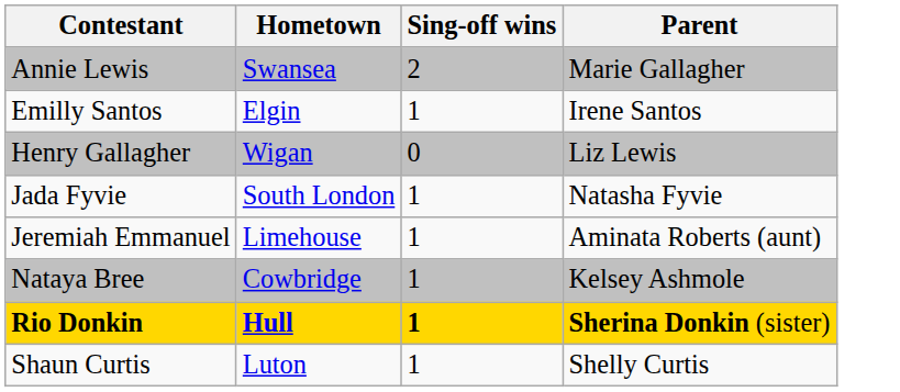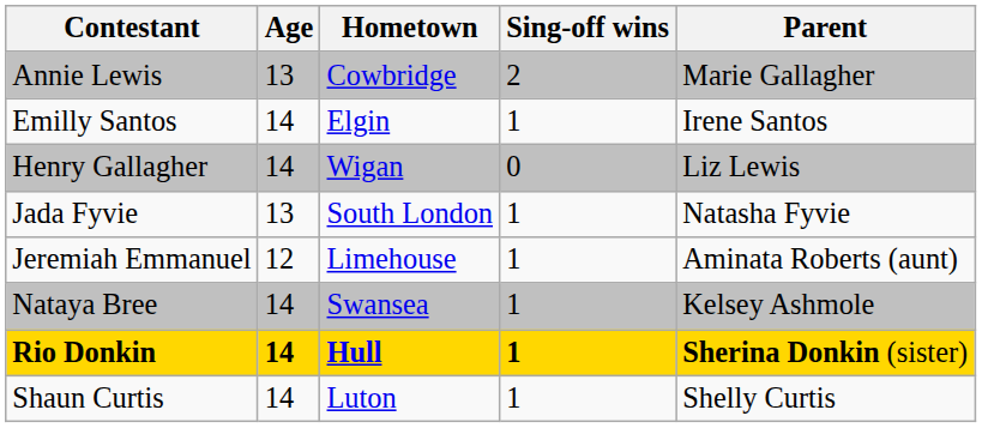 <table class="wikitable">
 <tr>
 <th>Contestant</th>
+<th>Age</th>
 <th>Hometown</th>
 <th>Sing-off wins</th>
 <th>Parent</th>
 </tr>
 <tr>
 <td style="background:silver;">Annie Lewis</td>
-<td style="background:silver;"><a href='#'>Swansea</a></td>
+<td style="background:silver;">13</td>
+<td style="background:silver;"><a href='#'>Cowbridge</a></td>
 <td style="background:silver;">2</td>
 <td style="background:silver;">Marie Gallagher</td>
 </tr>
 <tr>
 <td>Emilly Santos</td>
+<td>14</td>
 <td><a href='#'>Elgin</a></td>
 <td>1</td>
 <td>Irene Santos</td>
 </tr>
 <tr>
 <td style="background:silver;">Henry Gallagher</td>
+<td style="background:silver;">14</td>
 <td style="background:silver;"><a href='#'>Wigan</a></td>
 <td style="background:silver;">0</td>
 <td style="background:silver;">Liz Lewis</td>
 </tr>
 <tr>
 <td>Jada Fyvie</td>
+<td>13</td>
 <td><a href='#'>South London</a></td>
 <td>1</td>
 <td>Natasha Fyvie</td>
 </tr>
 <tr>
 <td>Jeremiah Emmanuel</td>
+<td>12</td>
 <td><a href='#'>Limehouse</a></td>
 <td>1</td>
 <td>Aminata Roberts (aunt)</td>
 </tr>
 <tr>
 <td style="background:silver;">Nataya Bree</td>
-<td style="background:silver;"><a href='#'>Cowbridge</a></td>
+<td style="background:silver;">14</td>
+<td style="background:silver;"><a href='#'>Swansea</a></td>
 <td style="background:silver;">1</td>
 <td style="background:silver;">Kelsey Ashmole</td>
 </tr>
 <tr>
 <td style="background:gold;"><strong>Rio Donkin</strong></td>
+<td style="background:gold;"><strong>14</strong></td>
 <td style="background:gold;"><strong><a href='#'>Hull</a></strong></td>
 <td style="background:gold;"><strong>1</strong></td>
 <td style="background:gold;"><strong>Sherina Donkin</strong> (sister)</td>
 </tr>
 <tr>
 <td>Shaun Curtis</td>
+<td>14</td>
 <td><a href='#'>Luton</a></td>
 <td>1</td>
 <td>Shelly Curtis</td>
 </tr>
 </table>
